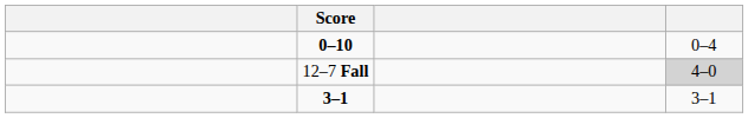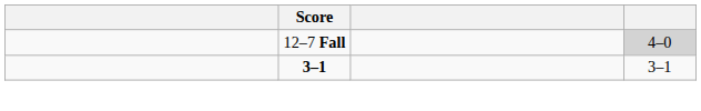 <table class="wikitable" style="text-align: center; ">
 <tr>
 <th align="right" width="270"></th>
 <th width="65">Score</th>
 <th align="left" width="270"></th>
 <th width="65"></th>
-</tr>
-<tr>
-<td align="left"></td>
-<td><strong>0–10</strong></td>
-<td align="left"><strong></strong></td>
-<td>0–4 <strong></strong></td>
 </tr>
 <tr>
 <td align="left"><strong></strong></td>
 <td>12–7 <strong>Fall</strong></td>
 <td align="left"></td>
 <td style="background: lightgrey;">4–0 <strong></strong></td>
 </tr>
 <tr>
 <td align="left"><strong></strong></td>
 <td><strong>3–1</strong></td>
 <td align="left"></td>
 <td>3–1 <strong></strong></td>
 </tr>
 </table>
